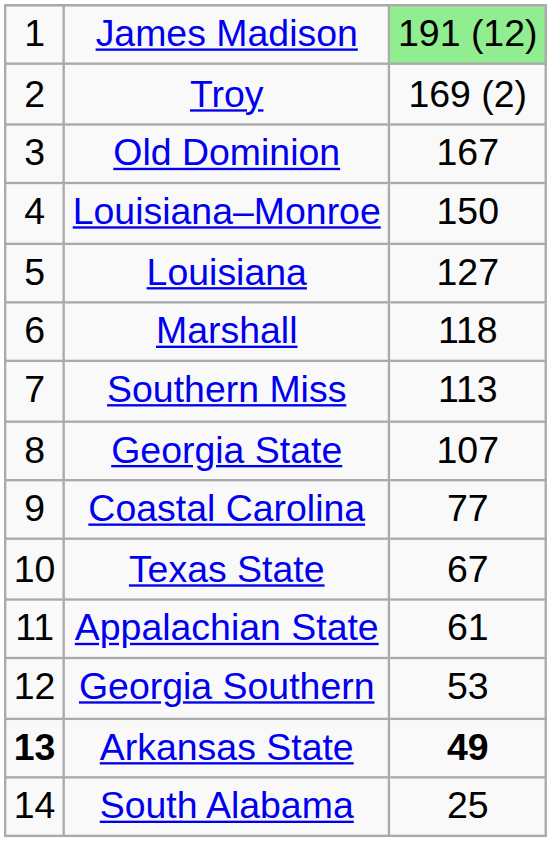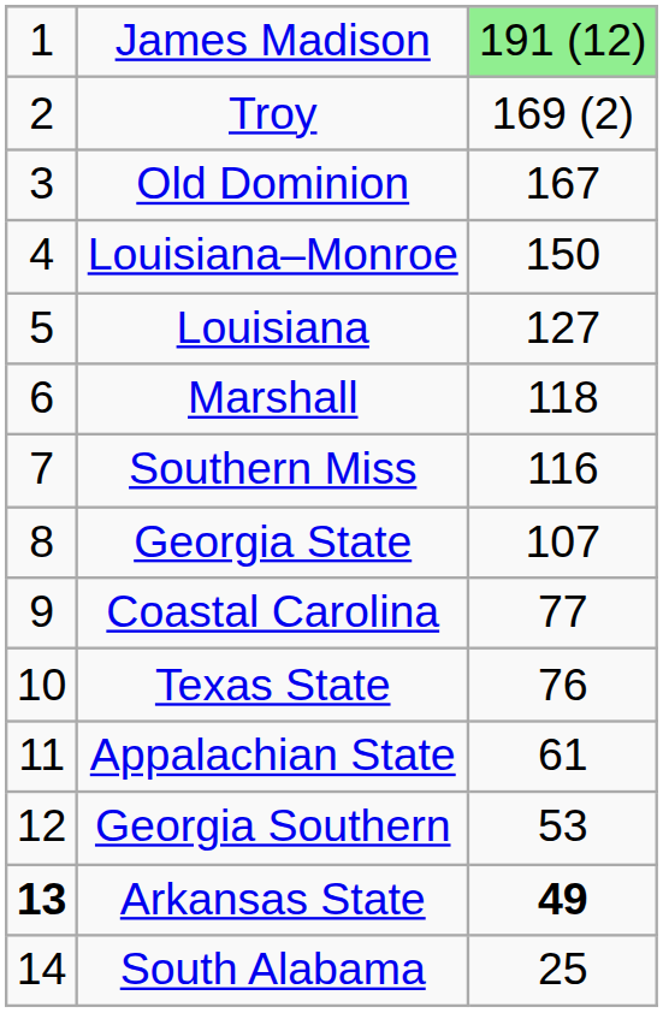 <table class="wikitable" border="1">
 <tr align=center>
 </tr>
 <tr align="center">
 <td>1</td>
 <td><a href='#'>James Madison</a></td>
 <td style="background: lightgreen;">191 (12)</td>
 </tr>
 <tr align="center">
 <td>2</td>
 <td><a href='#'>Troy</a></td>
 <td>169 (2)</td>
 </tr>
 <tr align="center">
 <td>3</td>
 <td><a href='#'>Old Dominion</a></td>
 <td>167</td>
 </tr>
 <tr align="center">
 <td>4</td>
 <td><a href='#'>Louisiana–Monroe</a></td>
 <td>150</td>
 </tr>
 <tr align="center">
 <td>5</td>
 <td><a href='#'>Louisiana</a></td>
 <td>127</td>
 </tr>
 <tr align="center">
 <td>6</td>
 <td><a href='#'>Marshall</a></td>
 <td>118</td>
 </tr>
 <tr align="center">
 <td>7</td>
 <td><a href='#'>Southern Miss</a></td>
-<td>113</td>
+<td>116</td>
 </tr>
 <tr align="center">
 <td>8</td>
 <td><a href='#'>Georgia State</a></td>
 <td>107</td>
 </tr>
 <tr align="center">
 <td>9</td>
 <td><a href='#'>Coastal Carolina</a></td>
 <td>77</td>
 </tr>
 <tr align="center">
 <td>10</td>
 <td><a href='#'>Texas State</a></td>
-<td>67</td>
+<td>76</td>
 </tr>
 <tr align="center">
 <td>11</td>
 <td><a href='#'>Appalachian State</a></td>
 <td>61</td>
 </tr>
 <tr align="center">
 <td>12</td>
 <td><a href='#'>Georgia Southern</a></td>
 <td>53</td>
 </tr>
 <tr align="center">
 <td><strong>13</strong></td>
 <td><a href='#'>Arkansas State</a></td>
 <td><strong>49</strong></td>
 </tr>
 <tr align="center">
 <td>14</td>
 <td><a href='#'>South Alabama</a></td>
 <td>25</td>
 </tr>
 </table>
